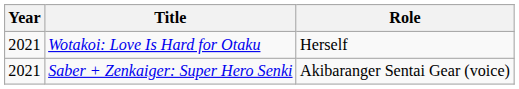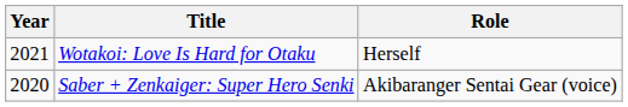 <table class="wikitable" style="font-size: 90%;">
 <tr>
 <th>Year</th>
 <th>Title</th>
 <th>Role</th>
 </tr>
 <tr>
 <td>2021</td>
 <td><a href='#'><em>Wotakoi: Love Is Hard for Otaku</em></a></td>
 <td>Herself</td>
 </tr>
 <tr>
-<td>2021</td>
+<td>2020</td>
 <td><em><a href='#'>Saber + Zenkaiger: Super Hero Senki</a></em></td>
 <td>Akibaranger Sentai Gear (voice)</td>
 </tr>
 </table>
